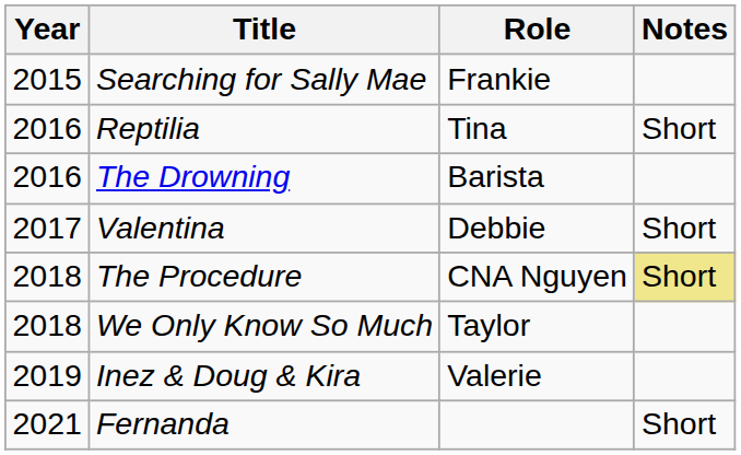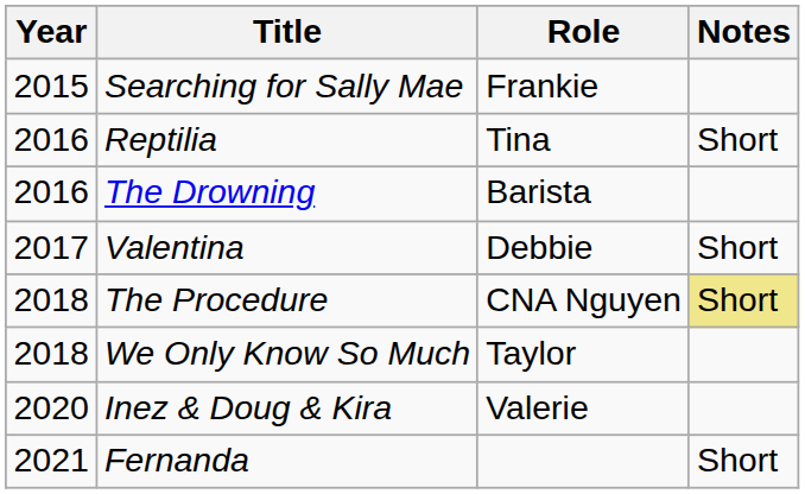 <table class="wikitable sortable">
 <tr>
 <th>Year</th>
 <th>Title</th>
 <th>Role</th>
 <th>Notes</th>
 </tr>
 <tr>
 <td>2015</td>
 <td><em>Searching for Sally Mae</em></td>
 <td>Frankie</td>
 <td></td>
 </tr>
 <tr>
 <td>2016</td>
 <td><em>Reptilia</em></td>
 <td>Tina</td>
 <td>Short</td>
 </tr>
 <tr>
 <td>2016</td>
 <td><em><a href='#'>The Drowning</a></em></td>
 <td>Barista</td>
 <td></td>
 </tr>
 <tr>
 <td>2017</td>
 <td><em>Valentina</em></td>
 <td>Debbie</td>
 <td>Short</td>
 </tr>
 <tr>
 <td>2018</td>
 <td><em>The Procedure</em></td>
 <td>CNA Nguyen</td>
 <td style="background: khaki;">Short</td>
 </tr>
 <tr>
 <td>2018</td>
 <td><em>We Only Know So Much</em></td>
 <td>Taylor</td>
 <td></td>
 </tr>
 <tr>
-<td>2019</td>
+<td>2020</td>
 <td><em>Inez & Doug & Kira</em></td>
 <td>Valerie</td>
 <td></td>
 </tr>
 <tr>
 <td>2021</td>
 <td><em>Fernanda</em></td>
 <td></td>
 <td>Short</td>
 </tr>
 </table>
